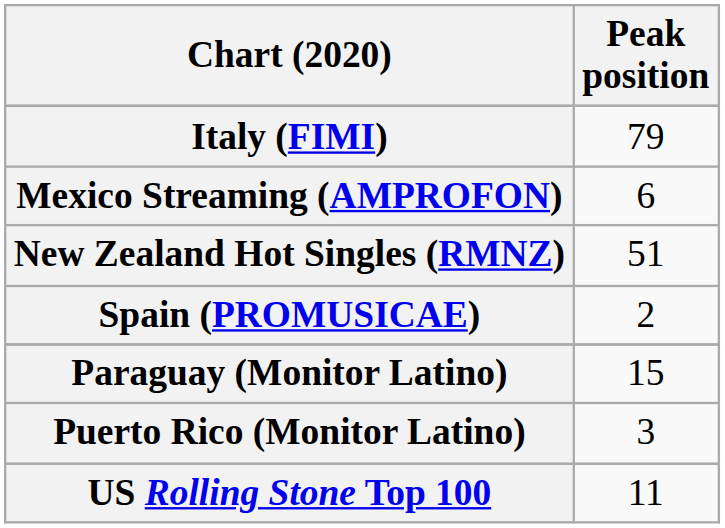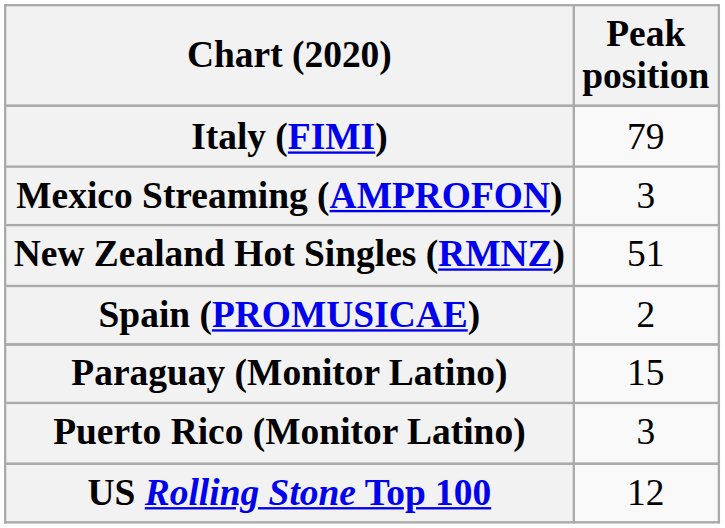 <table class="wikitable sortable plainrowheaders" style="text-align:center">
 <tr>
 <th scope="col">Chart (2020)</th>
 <th scope="col">Peak<br>position</th>
 </tr>
 <tr>
 </tr>
 <tr>
 <th scope="row">Italy (<a href='#'>FIMI</a>)</th>
 <td>79</td>
 </tr>
 <tr>
 <th scope="row">Mexico Streaming (<a href='#'>AMPROFON</a>)</th>
-<td>6</td>
+<td>3</td>
 </tr>
 <tr>
 <th scope="row">New Zealand Hot Singles (<a href='#'>RMNZ</a>)</th>
 <td>51</td>
 </tr>
 <tr>
 <th scope="row">Spain (<a href='#'>PROMUSICAE</a>)</th>
 <td>2</td>
 </tr>
 <tr>
 </tr>
 <tr>
 <th scope="row">Paraguay (Monitor Latino)</th>
 <td>15</td>
 </tr>
 <tr>
 <th scope="row">Puerto Rico (Monitor Latino)</th>
 <td>3</td>
 </tr>
 <tr>
 </tr>
 <tr>
 </tr>
 <tr>
 </tr>
 <tr>
 </tr>
 <tr>
 <th scope="row">US <a href='#'><em>Rolling Stone</em> Top 100</a></th>
-<td>11</td>
+<td>12</td>
 </tr>
 </table>
